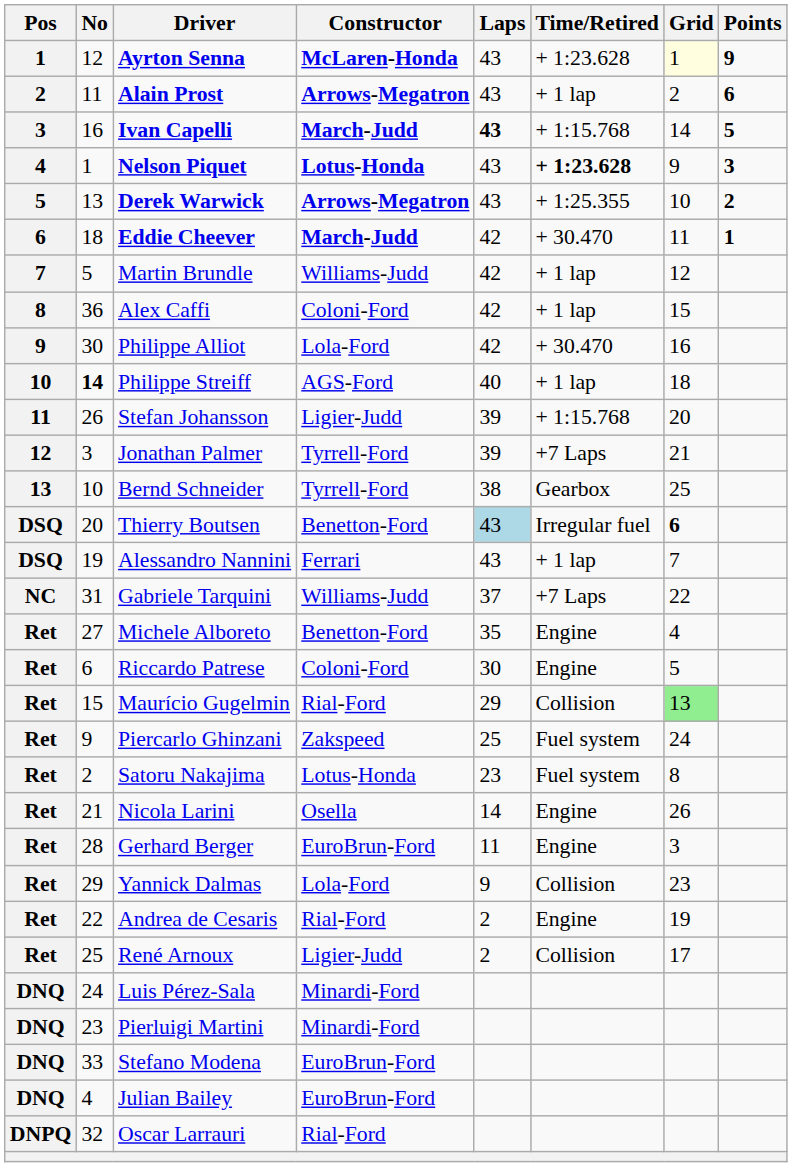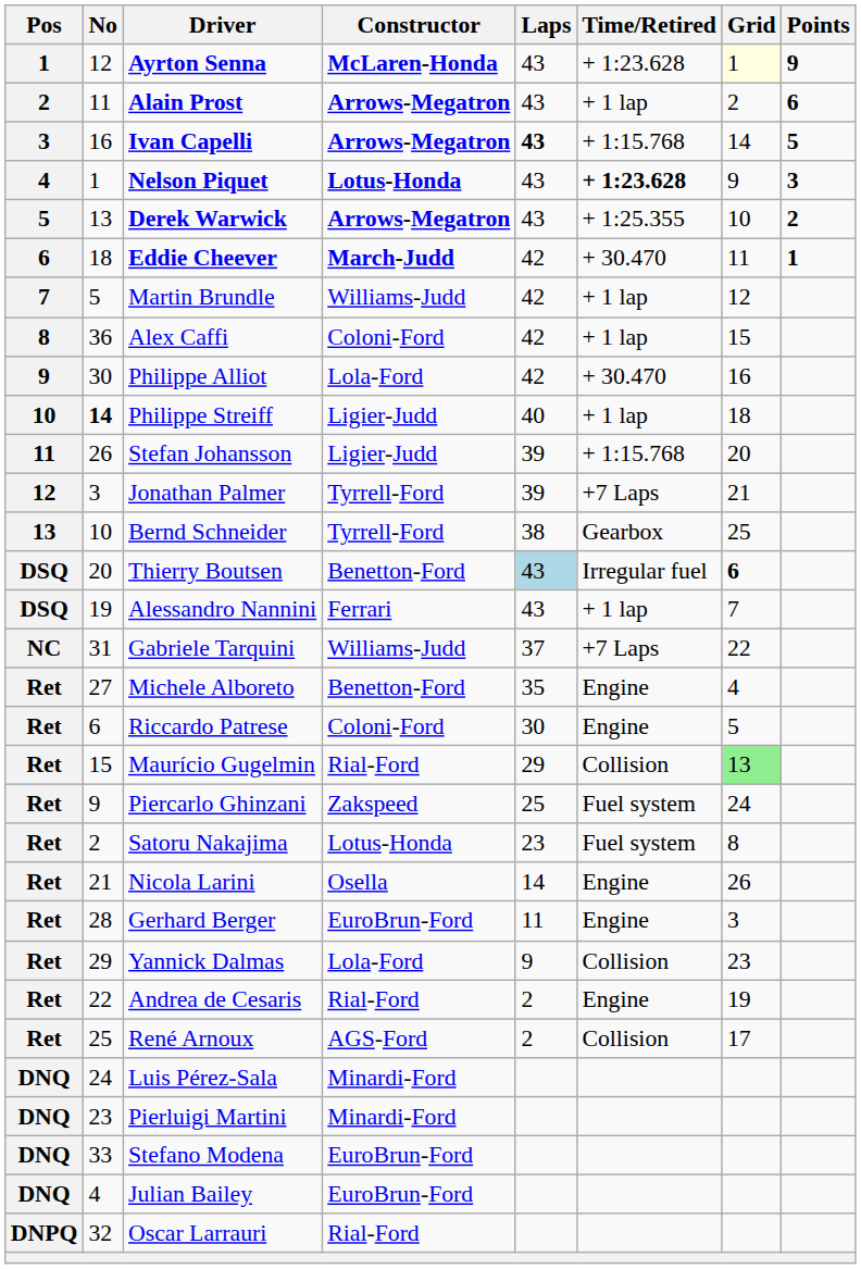 <table class="wikitable" style="font-size: 95%;">
 <tr>
 <th>Pos</th>
 <th>No</th>
 <th>Driver</th>
 <th>Constructor</th>
 <th>Laps</th>
 <th>Time/Retired</th>
 <th>Grid</th>
 <th>Points</th>
 </tr>
 <tr>
 <th>1</th>
 <td>12</td>
 <td> <strong><a href='#'>Ayrton Senna</a></strong></td>
 <td><strong><a href='#'>McLaren</a>-<a href='#'>Honda</a></strong></td>
 <td>43</td>
 <td>+ 1:23.628</td>
 <td style="background: lightyellow;">1</td>
 <td><strong>9</strong></td>
 </tr>
 <tr>
 <th>2</th>
 <td>11</td>
 <td> <strong><a href='#'>Alain Prost</a></strong></td>
 <td><strong><a href='#'>Arrows</a>-<a href='#'>Megatron</a></strong></td>
 <td>43</td>
 <td>+ 1 lap</td>
 <td>2</td>
 <td><strong>6</strong></td>
 </tr>
 <tr>
 <th>3</th>
 <td>16</td>
 <td> <strong><a href='#'>Ivan Capelli</a></strong></td>
-<td><strong><a href='#'>March</a>-<a href='#'>Judd</a></strong></td>
+<td><strong><a href='#'>Arrows</a>-<a href='#'>Megatron</a></strong></td>
 <td><strong>43</strong></td>
 <td>+ 1:15.768</td>
 <td>14</td>
 <td><strong>5</strong></td>
 </tr>
 <tr>
 <th>4</th>
 <td>1</td>
 <td> <strong><a href='#'>Nelson Piquet</a></strong></td>
 <td><strong><a href='#'>Lotus</a>-<a href='#'>Honda</a></strong></td>
 <td>43</td>
 <td><strong>+ 1:23.628</strong></td>
 <td>9</td>
 <td><strong>3</strong></td>
 </tr>
 <tr>
 <th>5</th>
 <td>13</td>
 <td> <strong><a href='#'>Derek Warwick</a></strong></td>
 <td><strong><a href='#'>Arrows</a>-<a href='#'>Megatron</a></strong></td>
 <td>43</td>
 <td>+ 1:25.355</td>
 <td>10</td>
 <td><strong>2</strong></td>
 </tr>
 <tr>
 <th>6</th>
 <td>18</td>
 <td> <strong><a href='#'>Eddie Cheever</a></strong></td>
 <td><strong><a href='#'>March</a>-<a href='#'>Judd</a></strong></td>
 <td>42</td>
 <td>+ 30.470</td>
 <td>11</td>
 <td><strong>1</strong></td>
 </tr>
 <tr>
 <th>7</th>
 <td>5</td>
 <td> <a href='#'>Martin Brundle</a></td>
 <td><a href='#'>Williams</a>-<a href='#'>Judd</a></td>
 <td>42</td>
 <td>+ 1 lap</td>
 <td>12</td>
 <td> </td>
 </tr>
 <tr>
 <th>8</th>
 <td>36</td>
 <td> <a href='#'>Alex Caffi</a></td>
 <td><a href='#'>Coloni</a>-<a href='#'>Ford</a></td>
 <td>42</td>
 <td>+ 1 lap</td>
 <td>15</td>
 <td> </td>
 </tr>
 <tr>
 <th>9</th>
 <td>30</td>
 <td> <a href='#'>Philippe Alliot</a></td>
 <td><a href='#'>Lola</a>-<a href='#'>Ford</a></td>
 <td>42</td>
 <td>+ 30.470</td>
 <td>16</td>
 <td> </td>
 </tr>
 <tr>
 <th>10</th>
 <td><strong>14</strong></td>
 <td> <a href='#'>Philippe Streiff</a></td>
-<td><a href='#'>AGS</a>-<a href='#'>Ford</a></td>
+<td><a href='#'>Ligier</a>-<a href='#'>Judd</a></td>
 <td>40</td>
 <td>+ 1 lap</td>
 <td>18</td>
 <td> </td>
 </tr>
 <tr>
 <th>11</th>
 <td>26</td>
 <td> <a href='#'>Stefan Johansson</a></td>
 <td><a href='#'>Ligier</a>-<a href='#'>Judd</a></td>
 <td>39</td>
 <td>+ 1:15.768</td>
 <td>20</td>
 <td> </td>
 </tr>
 <tr>
 <th>12</th>
 <td>3</td>
 <td> <a href='#'>Jonathan Palmer</a></td>
 <td><a href='#'>Tyrrell</a>-<a href='#'>Ford</a></td>
 <td>39</td>
 <td>+7 Laps</td>
 <td>21</td>
 <td> </td>
 </tr>
 <tr>
 <th>13</th>
 <td>10</td>
 <td> <a href='#'>Bernd Schneider</a></td>
 <td><a href='#'>Tyrrell</a>-<a href='#'>Ford</a></td>
 <td>38</td>
 <td>Gearbox</td>
 <td>25</td>
 <td> </td>
 </tr>
 <tr>
 <th>DSQ</th>
 <td>20</td>
 <td> <a href='#'>Thierry Boutsen</a></td>
 <td><a href='#'>Benetton</a>-<a href='#'>Ford</a></td>
 <td style="background: lightblue;">43</td>
 <td>Irregular fuel</td>
 <td><strong>6</strong></td>
 <td> </td>
 </tr>
 <tr>
 <th>DSQ</th>
 <td>19</td>
 <td> <a href='#'>Alessandro Nannini</a></td>
 <td><a href='#'>Ferrari</a></td>
 <td>43</td>
 <td>+ 1 lap</td>
 <td>7</td>
 <td> </td>
 </tr>
 <tr>
 <th>NC</th>
 <td>31</td>
 <td> <a href='#'>Gabriele Tarquini</a></td>
 <td><a href='#'>Williams</a>-<a href='#'>Judd</a></td>
 <td>37</td>
 <td>+7 Laps</td>
 <td>22</td>
 <td> </td>
 </tr>
 <tr>
 <th>Ret</th>
 <td>27</td>
 <td> <a href='#'>Michele Alboreto</a></td>
 <td><a href='#'>Benetton</a>-<a href='#'>Ford</a></td>
 <td>35</td>
 <td>Engine</td>
 <td>4</td>
 <td> </td>
 </tr>
 <tr>
 <th>Ret</th>
 <td>6</td>
 <td> <a href='#'>Riccardo Patrese</a></td>
 <td><a href='#'>Coloni</a>-<a href='#'>Ford</a></td>
 <td>30</td>
 <td>Engine</td>
 <td>5</td>
 <td> </td>
 </tr>
 <tr>
 <th>Ret</th>
 <td>15</td>
 <td> <a href='#'>Maurício Gugelmin</a></td>
 <td><a href='#'>Rial</a>-<a href='#'>Ford</a></td>
 <td>29</td>
 <td>Collision</td>
 <td style="background: lightgreen;">13</td>
 <td> </td>
 </tr>
 <tr>
 <th>Ret</th>
 <td>9</td>
 <td> <a href='#'>Piercarlo Ghinzani</a></td>
 <td><a href='#'>Zakspeed</a></td>
 <td>25</td>
 <td>Fuel system</td>
 <td>24</td>
 <td> </td>
 </tr>
 <tr>
 <th>Ret</th>
 <td>2</td>
 <td> <a href='#'>Satoru Nakajima</a></td>
 <td><a href='#'>Lotus</a>-<a href='#'>Honda</a></td>
 <td>23</td>
 <td>Fuel system</td>
 <td>8</td>
 <td> </td>
 </tr>
 <tr>
 <th>Ret</th>
 <td>21</td>
 <td> <a href='#'>Nicola Larini</a></td>
 <td><a href='#'>Osella</a></td>
 <td>14</td>
 <td>Engine</td>
 <td>26</td>
 <td> </td>
 </tr>
 <tr>
 <th>Ret</th>
 <td>28</td>
 <td> <a href='#'>Gerhard Berger</a></td>
 <td><a href='#'>EuroBrun</a>-<a href='#'>Ford</a></td>
 <td>11</td>
 <td>Engine</td>
 <td>3</td>
 <td> </td>
 </tr>
 <tr>
 <th>Ret</th>
 <td>29</td>
 <td> <a href='#'>Yannick Dalmas</a></td>
 <td><a href='#'>Lola</a>-<a href='#'>Ford</a></td>
 <td>9</td>
 <td>Collision</td>
 <td>23</td>
 <td> </td>
 </tr>
 <tr>
 <th>Ret</th>
 <td>22</td>
 <td> <a href='#'>Andrea de Cesaris</a></td>
 <td><a href='#'>Rial</a>-<a href='#'>Ford</a></td>
 <td>2</td>
 <td>Engine</td>
 <td>19</td>
 <td> </td>
 </tr>
 <tr>
 <th>Ret</th>
 <td>25</td>
 <td> <a href='#'>René Arnoux</a></td>
-<td><a href='#'>Ligier</a>-<a href='#'>Judd</a></td>
+<td><a href='#'>AGS</a>-<a href='#'>Ford</a></td>
 <td>2</td>
 <td>Collision</td>
 <td>17</td>
 <td> </td>
 </tr>
 <tr>
 <th>DNQ</th>
 <td>24</td>
 <td> <a href='#'>Luis Pérez-Sala</a></td>
 <td><a href='#'>Minardi</a>-<a href='#'>Ford</a></td>
 <td> </td>
 <td></td>
 <td></td>
 <td> </td>
 </tr>
 <tr>
 <th>DNQ</th>
 <td>23</td>
 <td> <a href='#'>Pierluigi Martini</a></td>
 <td><a href='#'>Minardi</a>-<a href='#'>Ford</a></td>
 <td> </td>
 <td></td>
 <td></td>
 <td> </td>
 </tr>
 <tr>
 <th>DNQ</th>
 <td>33</td>
 <td> <a href='#'>Stefano Modena</a></td>
 <td><a href='#'>EuroBrun</a>-<a href='#'>Ford</a></td>
 <td> </td>
 <td></td>
 <td></td>
 <td> </td>
 </tr>
 <tr>
 <th>DNQ</th>
 <td>4</td>
 <td> <a href='#'>Julian Bailey</a></td>
 <td><a href='#'>EuroBrun</a>-<a href='#'>Ford</a></td>
 <td> </td>
 <td></td>
 <td></td>
 <td> </td>
 </tr>
 <tr>
 <th>DNPQ</th>
 <td>32</td>
 <td> <a href='#'>Oscar Larrauri</a></td>
 <td><a href='#'>Rial</a>-<a href='#'>Ford</a></td>
 <td> </td>
 <td></td>
 <td></td>
 <td> </td>
 </tr>
 <tr>
 <th colspan="8"></th>
 </tr>
 </table>
